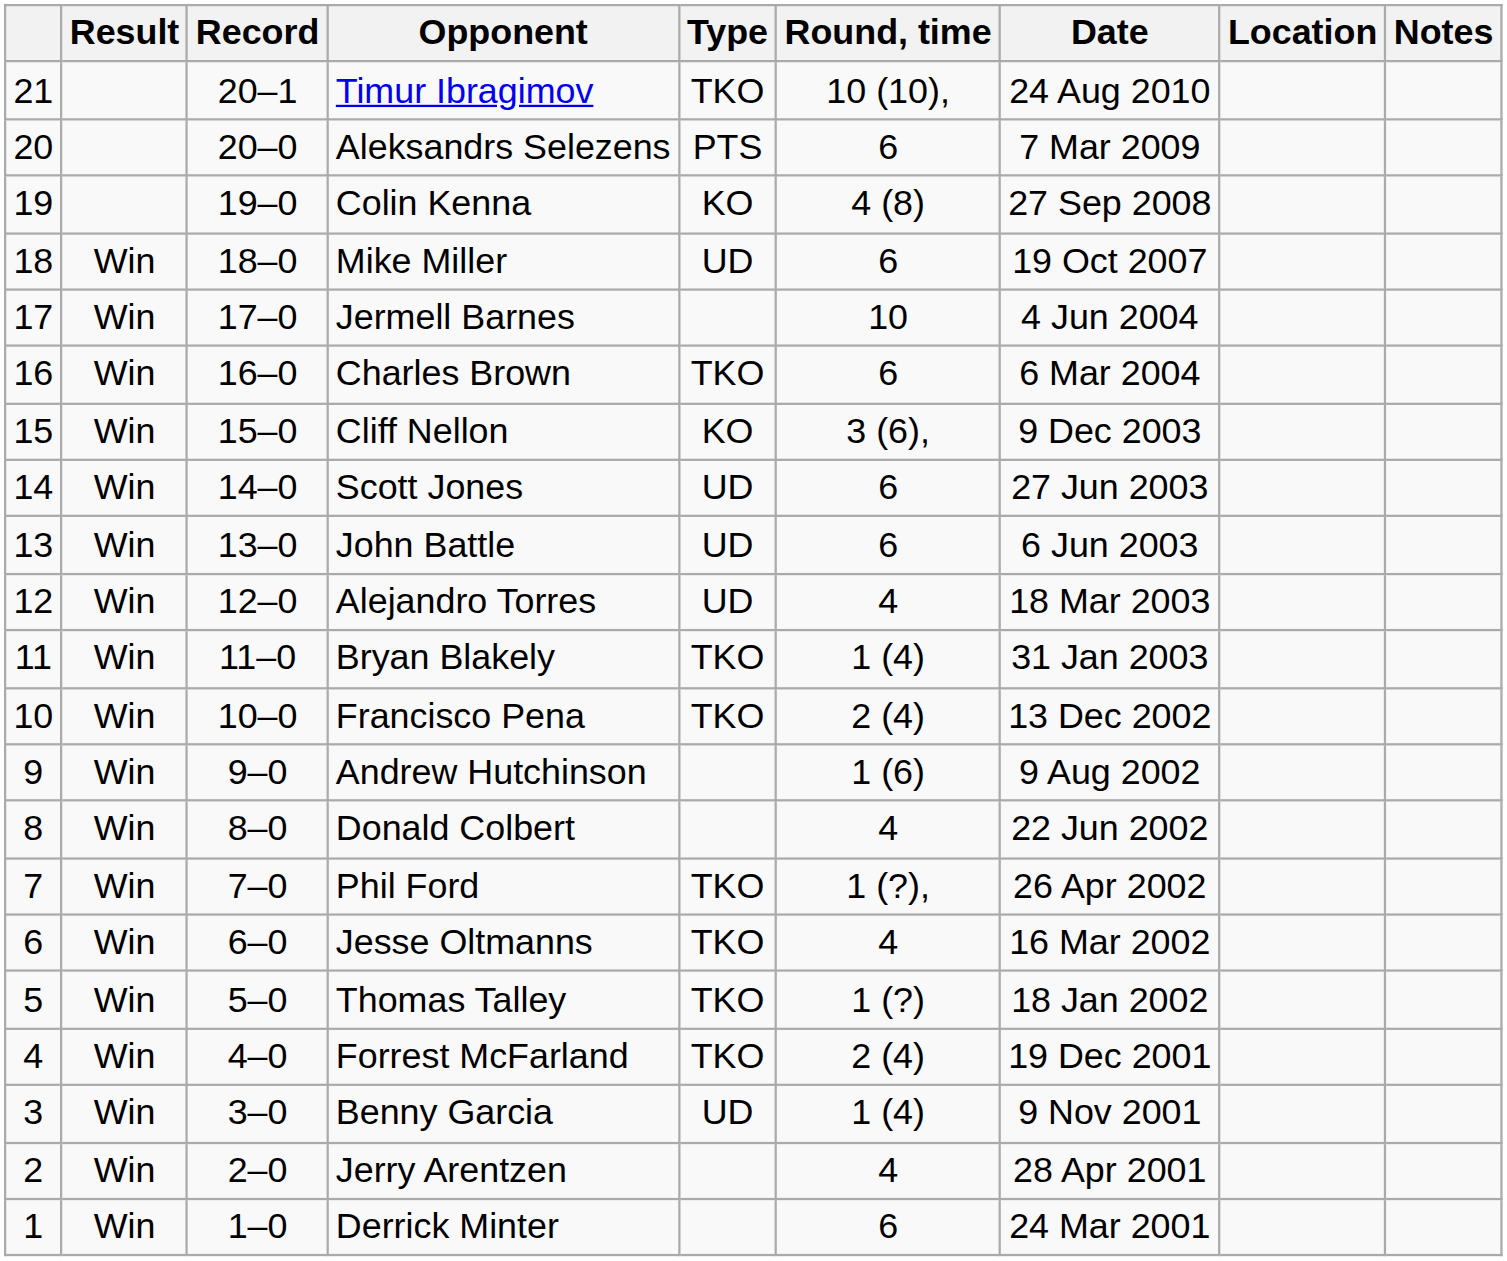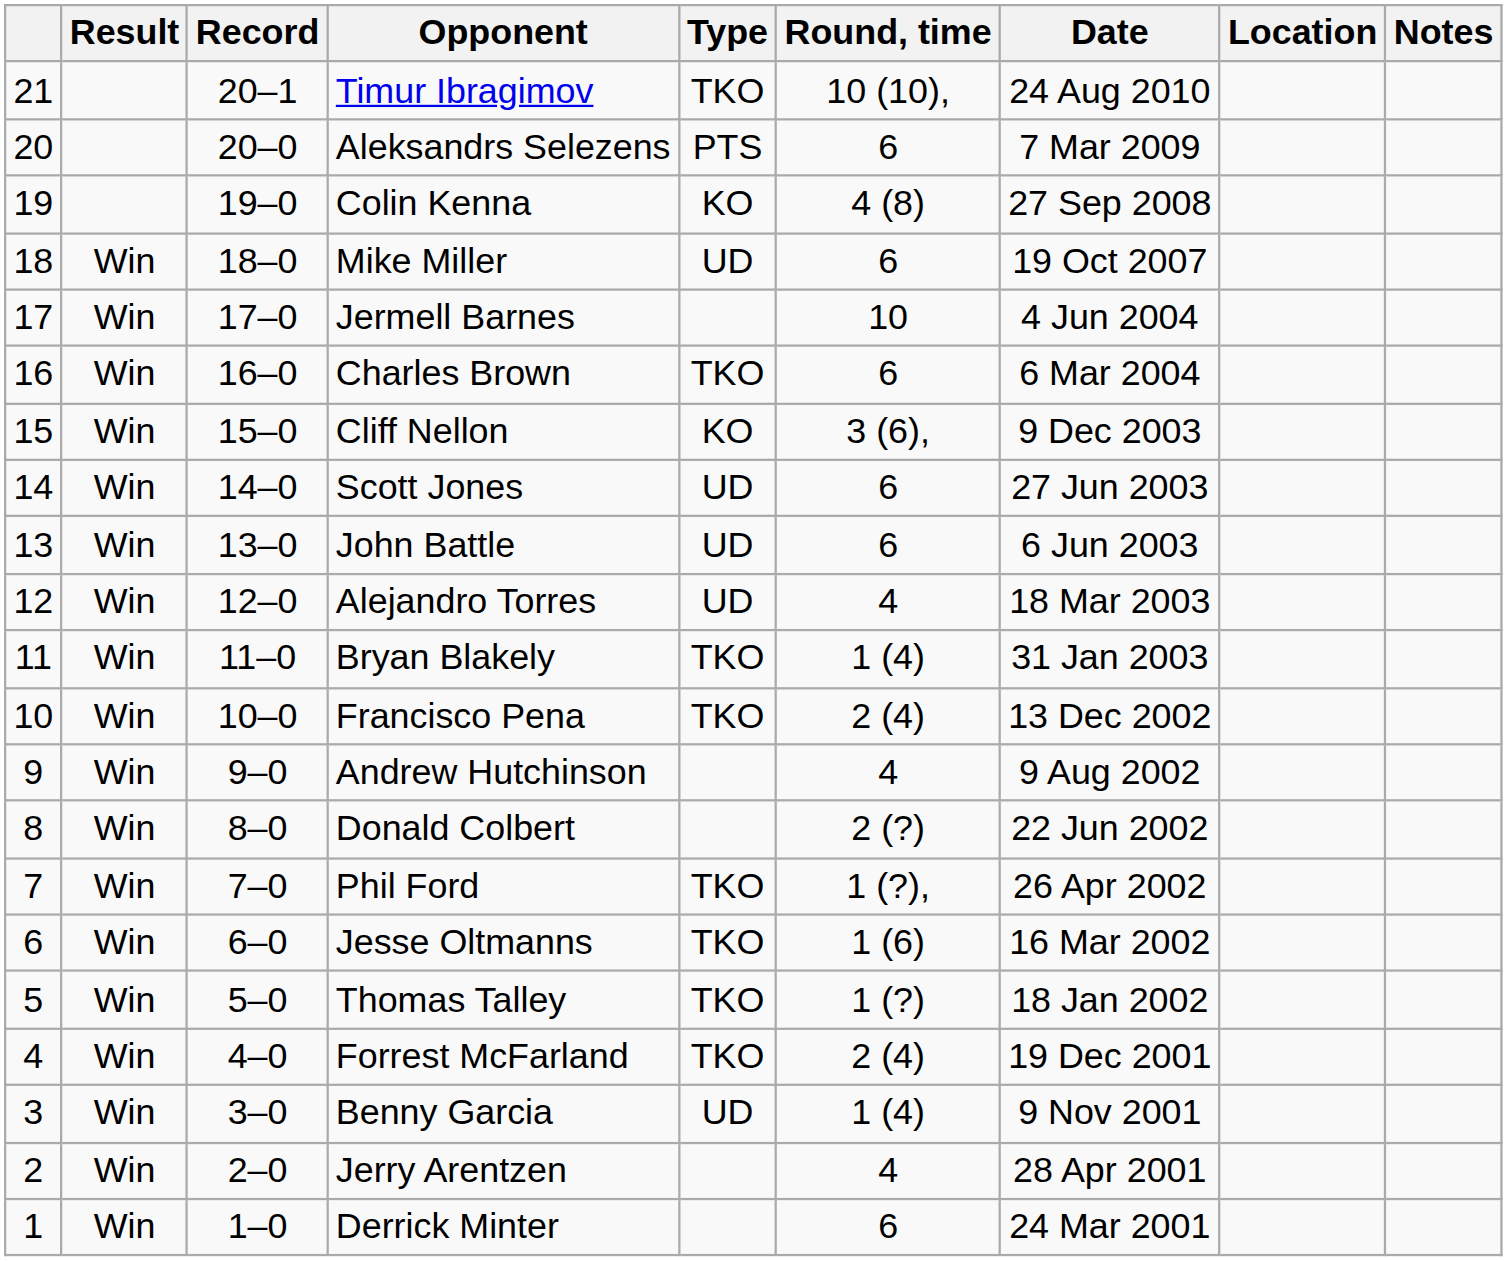 <table class="wikitable" style="text-align:center">
 <tr>
 <th></th>
 <th>Result</th>
 <th>Record</th>
 <th>Opponent</th>
 <th>Type</th>
 <th>Round, time</th>
 <th>Date</th>
 <th>Location</th>
 <th>Notes</th>
 </tr>
 <tr>
 <td>21</td>
 <td></td>
 <td>20–1</td>
 <td style="text-align:left;"><a href='#'>Timur Ibragimov</a></td>
 <td>TKO</td>
 <td>10 (10), </td>
 <td>24 Aug 2010</td>
 <td style="text-align:left;"></td>
 <td></td>
 </tr>
 <tr>
 <td>20</td>
 <td></td>
 <td>20–0</td>
 <td style="text-align:left;">Aleksandrs Selezens</td>
 <td>PTS</td>
 <td>6</td>
 <td>7 Mar 2009</td>
 <td style="text-align:left;"></td>
 <td style="text-align:left;"></td>
 </tr>
 <tr>
 <td>19</td>
 <td></td>
 <td>19–0</td>
 <td style="text-align:left;">Colin Kenna</td>
 <td>KO</td>
 <td>4 (8)</td>
 <td>27 Sep 2008</td>
 <td style="text-align:left;"></td>
 <td style="text-align:left;"></td>
 </tr>
 <tr>
 <td>18</td>
 <td>Win</td>
 <td>18–0</td>
 <td style="text-align:left;">Mike Miller</td>
 <td>UD</td>
 <td>6</td>
 <td>19 Oct 2007</td>
 <td style="text-align:left;"></td>
 <td style="text-align:left;"></td>
 </tr>
 <tr>
 <td>17</td>
 <td>Win</td>
 <td>17–0</td>
 <td style="text-align:left;">Jermell Barnes</td>
 <td></td>
 <td>10</td>
 <td>4 Jun 2004</td>
 <td style="text-align:left;"></td>
 <td></td>
 </tr>
 <tr>
 <td>16</td>
 <td>Win</td>
 <td>16–0</td>
 <td style="text-align:left;">Charles Brown</td>
 <td>TKO</td>
 <td>6</td>
 <td>6 Mar 2004</td>
 <td style="text-align:left;"></td>
 <td style="text-align:left;"></td>
 </tr>
 <tr>
 <td>15</td>
 <td>Win</td>
 <td>15–0</td>
 <td style="text-align:left;">Cliff Nellon</td>
 <td>KO</td>
 <td>3 (6), </td>
 <td>9 Dec 2003</td>
 <td style="text-align:left;"></td>
 <td style="text-align:left;"></td>
 </tr>
 <tr>
 <td>14</td>
 <td>Win</td>
 <td>14–0</td>
 <td style="text-align:left;">Scott Jones</td>
 <td>UD</td>
 <td>6</td>
 <td>27 Jun 2003</td>
 <td style="text-align:left;"></td>
 <td style="text-align:left;"></td>
 </tr>
 <tr>
 <td>13</td>
 <td>Win</td>
 <td>13–0</td>
 <td style="text-align:left;">John Battle</td>
 <td>UD</td>
 <td>6</td>
 <td>6 Jun 2003</td>
 <td style="text-align:left;"></td>
 <td style="text-align:left;"></td>
 </tr>
 <tr>
 <td>12</td>
 <td>Win</td>
 <td>12–0</td>
 <td style="text-align:left;">Alejandro Torres</td>
 <td>UD</td>
 <td>4</td>
 <td>18 Mar 2003</td>
 <td style="text-align:left;"></td>
 <td style="text-align:left;"></td>
 </tr>
 <tr>
 <td>11</td>
 <td>Win</td>
 <td>11–0</td>
 <td style="text-align:left;">Bryan Blakely</td>
 <td>TKO</td>
 <td>1 (4)</td>
 <td>31 Jan 2003</td>
 <td style="text-align:left;"></td>
 <td style="text-align:left;"></td>
 </tr>
 <tr>
 <td>10</td>
 <td>Win</td>
 <td>10–0</td>
 <td style="text-align:left;">Francisco Pena</td>
 <td>TKO</td>
 <td>2 (4)</td>
 <td>13 Dec 2002</td>
 <td style="text-align:left;"></td>
 <td style="text-align:left;"></td>
 </tr>
 <tr>
 <td>9</td>
 <td>Win</td>
 <td>9–0</td>
 <td style="text-align:left;">Andrew Hutchinson</td>
 <td></td>
-<td>1 (6)</td>
+<td>4</td>
 <td>9 Aug 2002</td>
 <td style="text-align:left;"></td>
 <td style="text-align:left;"></td>
 </tr>
 <tr>
 <td>8</td>
 <td>Win</td>
 <td>8–0</td>
 <td style="text-align:left;">Donald Colbert</td>
 <td></td>
-<td>4</td>
+<td>2 (?)</td>
 <td>22 Jun 2002</td>
 <td style="text-align:left;"></td>
 <td style="text-align:left;"></td>
 </tr>
 <tr>
 <td>7</td>
 <td>Win</td>
 <td>7–0</td>
 <td style="text-align:left;">Phil Ford</td>
 <td>TKO</td>
 <td>1 (?), </td>
 <td>26 Apr 2002</td>
 <td style="text-align:left;"></td>
 <td style="text-align:left;"></td>
 </tr>
 <tr>
 <td>6</td>
 <td>Win</td>
 <td>6–0</td>
 <td style="text-align:left;">Jesse Oltmanns</td>
 <td>TKO</td>
-<td>4</td>
+<td>1 (6)</td>
 <td>16 Mar 2002</td>
 <td style="text-align:left;"></td>
 <td style="text-align:left;"></td>
 </tr>
 <tr>
 <td>5</td>
 <td>Win</td>
 <td>5–0</td>
 <td style="text-align:left;">Thomas Talley</td>
 <td>TKO</td>
 <td>1 (?)</td>
 <td>18 Jan 2002</td>
 <td style="text-align:left;"></td>
 <td style="text-align:left;"></td>
 </tr>
 <tr>
 <td>4</td>
 <td>Win</td>
 <td>4–0</td>
 <td style="text-align:left;">Forrest McFarland</td>
 <td>TKO</td>
 <td>2 (4)</td>
 <td>19 Dec 2001</td>
 <td style="text-align:left;"></td>
 <td></td>
 </tr>
 <tr>
 <td>3</td>
 <td>Win</td>
 <td>3–0</td>
 <td style="text-align:left;">Benny Garcia</td>
 <td>UD</td>
 <td>1 (4)</td>
 <td>9 Nov 2001</td>
 <td style="text-align:left;"></td>
 <td></td>
 </tr>
 <tr>
 <td>2</td>
 <td>Win</td>
 <td>2–0</td>
 <td style="text-align:left;">Jerry Arentzen</td>
 <td></td>
 <td>4</td>
 <td>28 Apr 2001</td>
 <td style="text-align:left;"></td>
 <td></td>
 </tr>
 <tr>
 <td>1</td>
 <td>Win</td>
 <td>1–0</td>
 <td style="text-align:left;">Derrick Minter</td>
 <td></td>
 <td>6</td>
 <td>24 Mar 2001</td>
 <td style="text-align:left;"></td>
 <td></td>
 </tr>
 </table>
